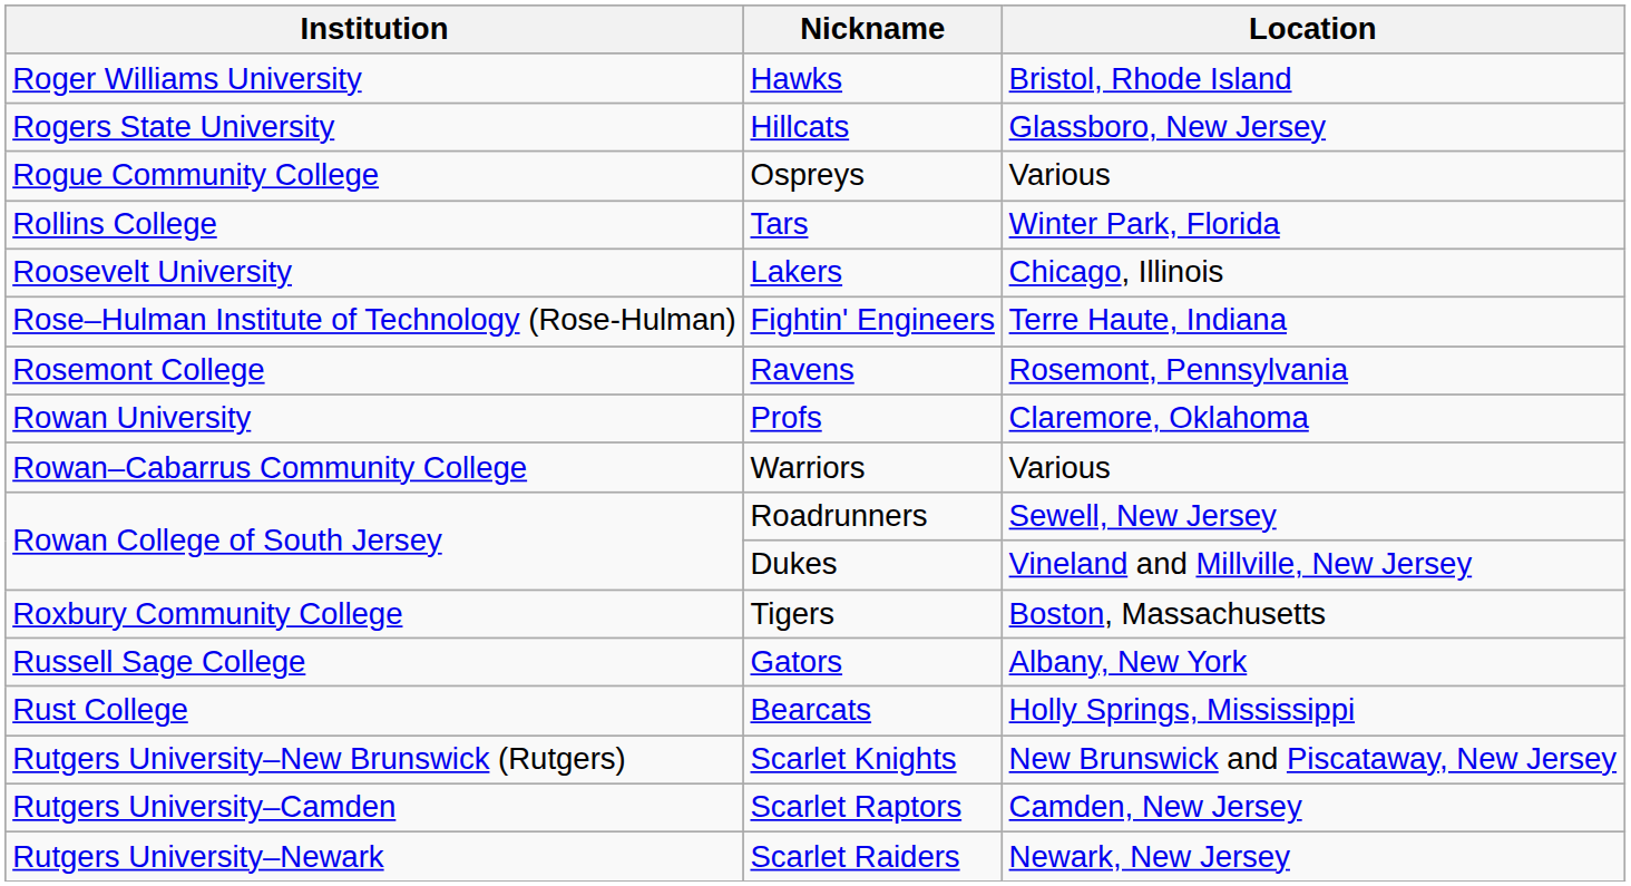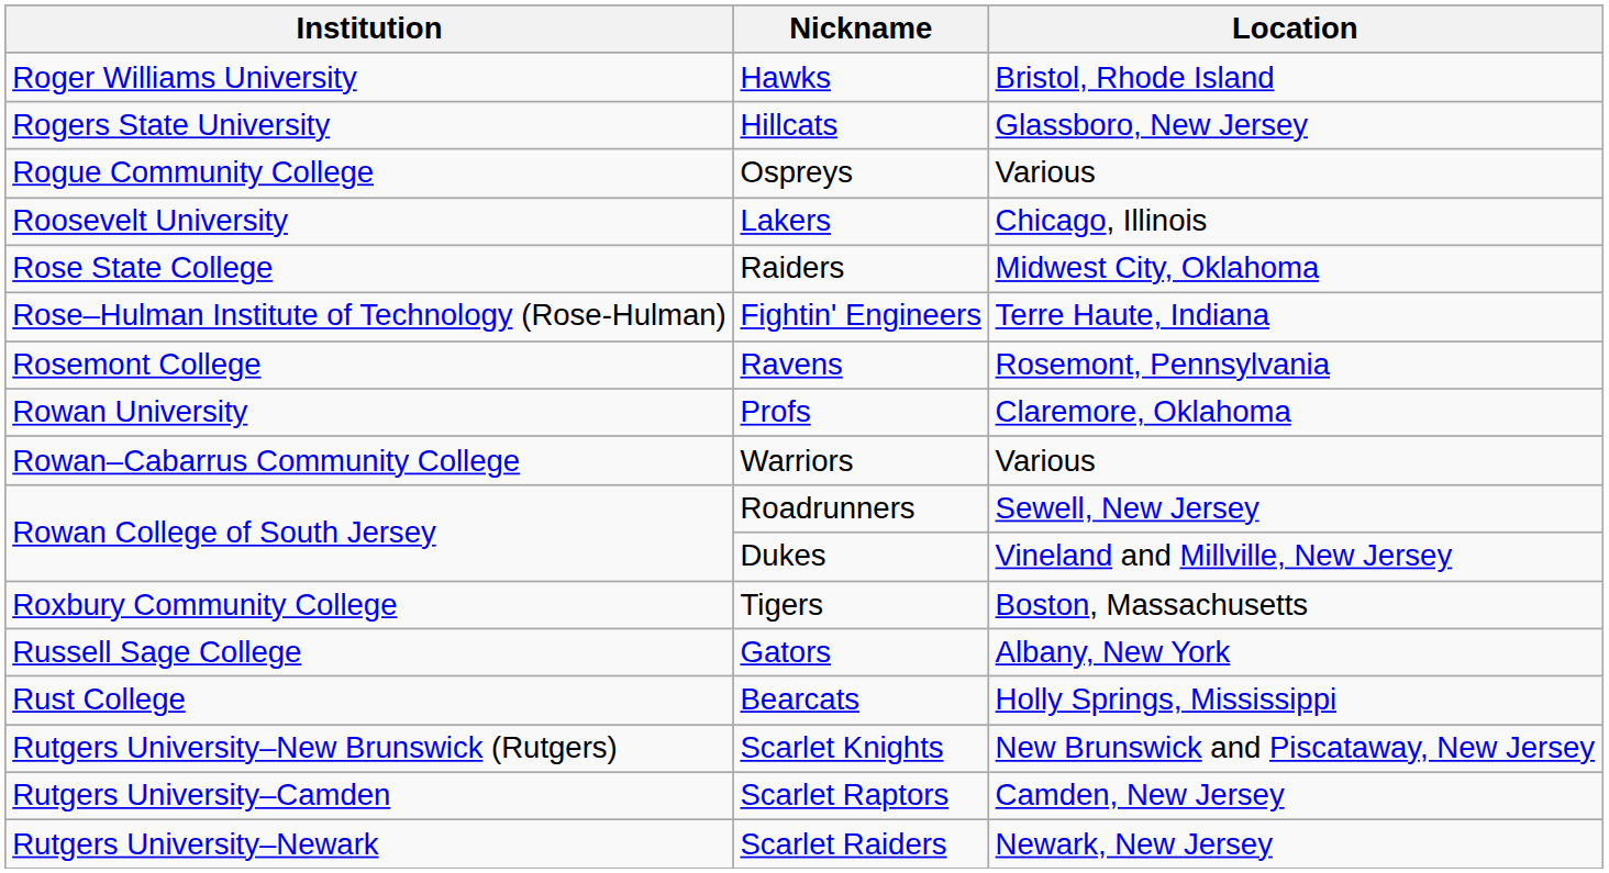 <table class="wikitable">
 <tr>
 <th>Institution</th>
 <th>Nickname</th>
 <th>Location</th>
 </tr>
 <tr>
 <td><a href='#'>Roger Williams University</a></td>
 <td><a href='#'>Hawks</a></td>
 <td><a href='#'>Bristol, Rhode Island</a></td>
 </tr>
 <tr>
 <td><a href='#'>Rogers State University</a></td>
 <td><a href='#'>Hillcats</a></td>
 <td><a href='#'>Glassboro, New Jersey</a></td>
 </tr>
 <tr>
 <td><a href='#'>Rogue Community College</a></td>
 <td>Ospreys</td>
 <td>Various</td>
 </tr>
 <tr>
-<td><a href='#'>Rollins College</a></td>
-<td><a href='#'>Tars</a></td>
-<td><a href='#'>Winter Park, Florida</a></td>
-</tr>
-<tr>
 <td><a href='#'>Roosevelt University</a></td>
 <td><a href='#'>Lakers</a></td>
 <td><a href='#'>Chicago</a>, Illinois</td>
+</tr>
+<tr>
+<td><a href='#'>Rose State College</a></td>
+<td>Raiders</td>
+<td><a href='#'>Midwest City, Oklahoma</a></td>
 </tr>
 <tr>
 <td><a href='#'>Rose–Hulman Institute of Technology</a> (Rose-Hulman)</td>
 <td><a href='#'>Fightin' Engineers</a></td>
 <td><a href='#'>Terre Haute, Indiana</a></td>
 </tr>
 <tr>
 <td><a href='#'>Rosemont College</a></td>
 <td><a href='#'>Ravens</a></td>
 <td><a href='#'>Rosemont, Pennsylvania</a></td>
 </tr>
 <tr>
 <td><a href='#'>Rowan University</a></td>
 <td><a href='#'>Profs</a></td>
 <td><a href='#'>Claremore, Oklahoma</a></td>
 </tr>
 <tr>
 <td><a href='#'>Rowan–Cabarrus Community College</a></td>
 <td>Warriors</td>
 <td>Various</td>
 </tr>
 <tr>
 <td rowspan="2"><a href='#'>Rowan College of South Jersey</a></td>
 <td>Roadrunners</td>
 <td><a href='#'>Sewell, New Jersey</a></td>
 </tr>
 <tr>
 <td>Dukes</td>
 <td><a href='#'>Vineland</a> and <a href='#'>Millville, New Jersey</a></td>
 </tr>
 <tr>
 <td><a href='#'>Roxbury Community College</a></td>
 <td>Tigers</td>
 <td><a href='#'>Boston</a>, Massachusetts</td>
 </tr>
 <tr>
 <td><a href='#'>Russell Sage College</a></td>
 <td><a href='#'>Gators</a></td>
 <td><a href='#'>Albany, New York</a></td>
 </tr>
 <tr>
 <td><a href='#'>Rust College</a></td>
 <td><a href='#'>Bearcats</a></td>
 <td><a href='#'>Holly Springs, Mississippi</a></td>
 </tr>
 <tr>
 <td><a href='#'>Rutgers University–New Brunswick</a> (Rutgers)</td>
 <td><a href='#'>Scarlet Knights</a></td>
 <td><a href='#'>New Brunswick</a> and <a href='#'>Piscataway, New Jersey</a></td>
 </tr>
 <tr>
 <td><a href='#'>Rutgers University–Camden</a></td>
 <td><a href='#'>Scarlet Raptors</a></td>
 <td><a href='#'>Camden, New Jersey</a></td>
 </tr>
 <tr>
 <td><a href='#'>Rutgers University–Newark</a></td>
 <td><a href='#'>Scarlet Raiders</a></td>
 <td><a href='#'>Newark, New Jersey</a></td>
 </tr>
 </table>
